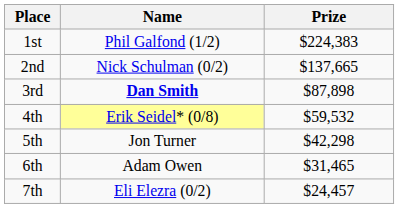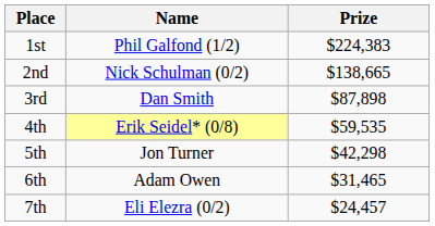 <table class="wikitable">
 <tr>
 <th width="50">Place</th>
 <th width="200">Name</th>
 <th width="125">Prize</th>
 </tr>
 <tr>
 <td align = "center">1st</td>
 <td align = "center"><a href='#'>Phil Galfond</a> (1/2)</td>
 <td align = "center">$224,383</td>
 </tr>
 <tr>
 <td align = "center">2nd</td>
 <td align = "center"><a href='#'>Nick Schulman</a> (0/2)</td>
-<td align = "center">$137,665</td>
+<td align = "center">$138,665</td>
 </tr>
 <tr>
 <td align = "center">3rd</td>
-<td align = "center"><strong><a href='#'>Dan Smith</a></strong></td>
+<td align = "center"><a href='#'>Dan Smith</a></td>
 <td align = "center">$87,898</td>
 </tr>
 <tr>
 <td align = "center">4th</td>
 <td align = "center" bgcolor="#FFFF99"><a href='#'>Erik Seidel</a>* (0/8)</td>
-<td align = "center">$59,532</td>
+<td align = "center">$59,535</td>
 </tr>
 <tr>
 <td align = "center">5th</td>
 <td align = "center">Jon Turner</td>
 <td align = "center">$42,298</td>
 </tr>
 <tr>
 <td align = "center">6th</td>
 <td align = "center">Adam Owen</td>
 <td align = "center">$31,465</td>
 </tr>
 <tr>
 <td align = "center">7th</td>
 <td align = "center"><a href='#'>Eli Elezra</a> (0/2)</td>
 <td align = "center">$24,457</td>
 </tr>
 </table>
